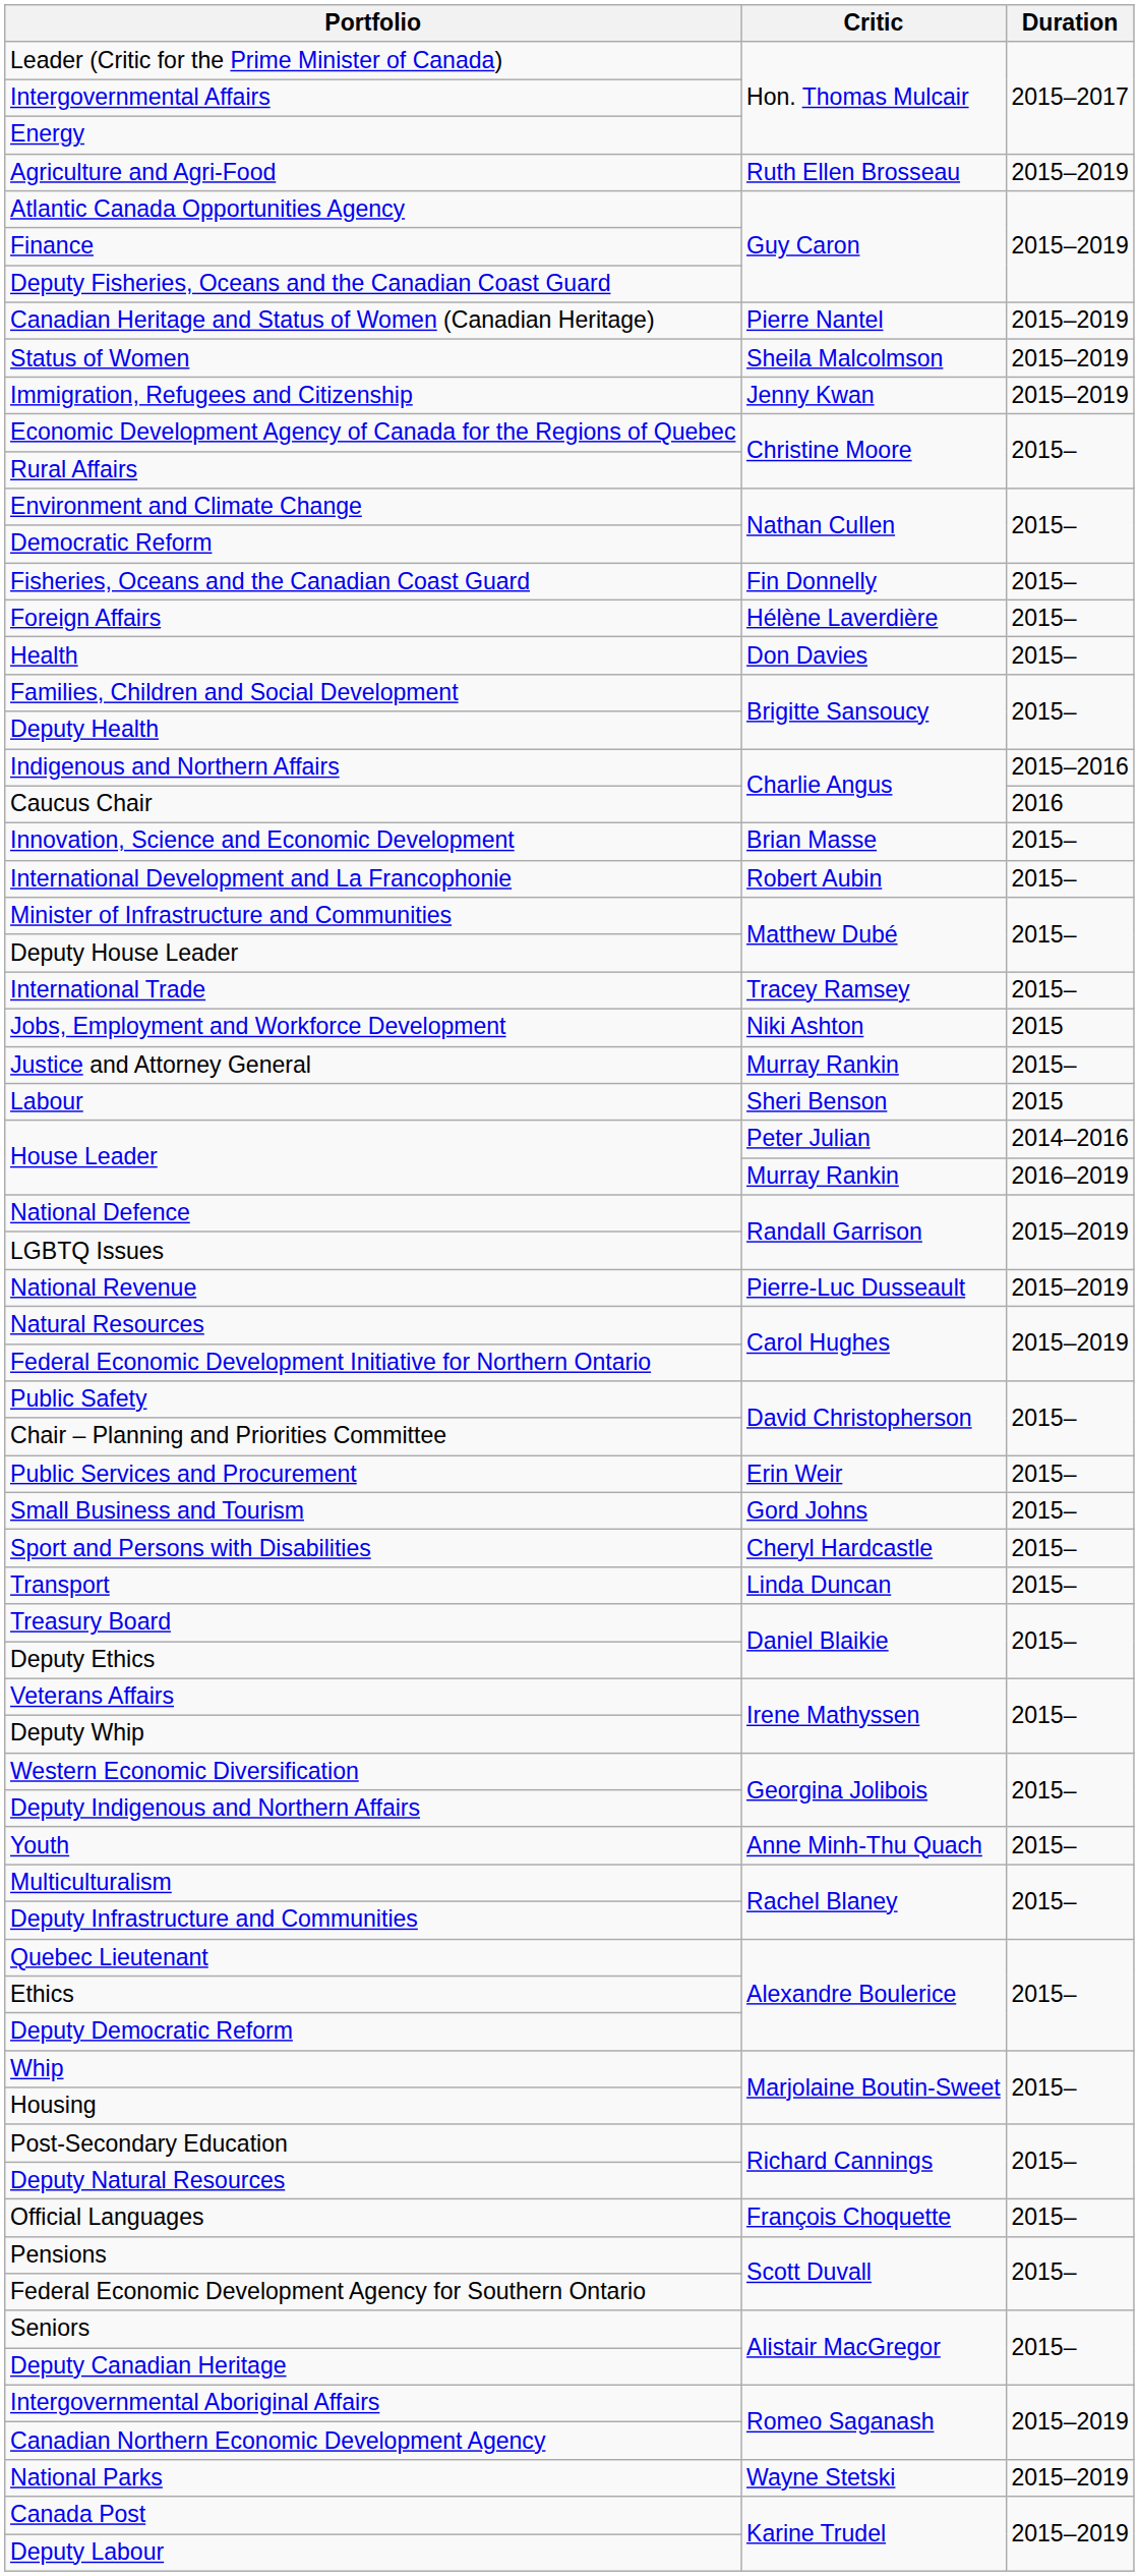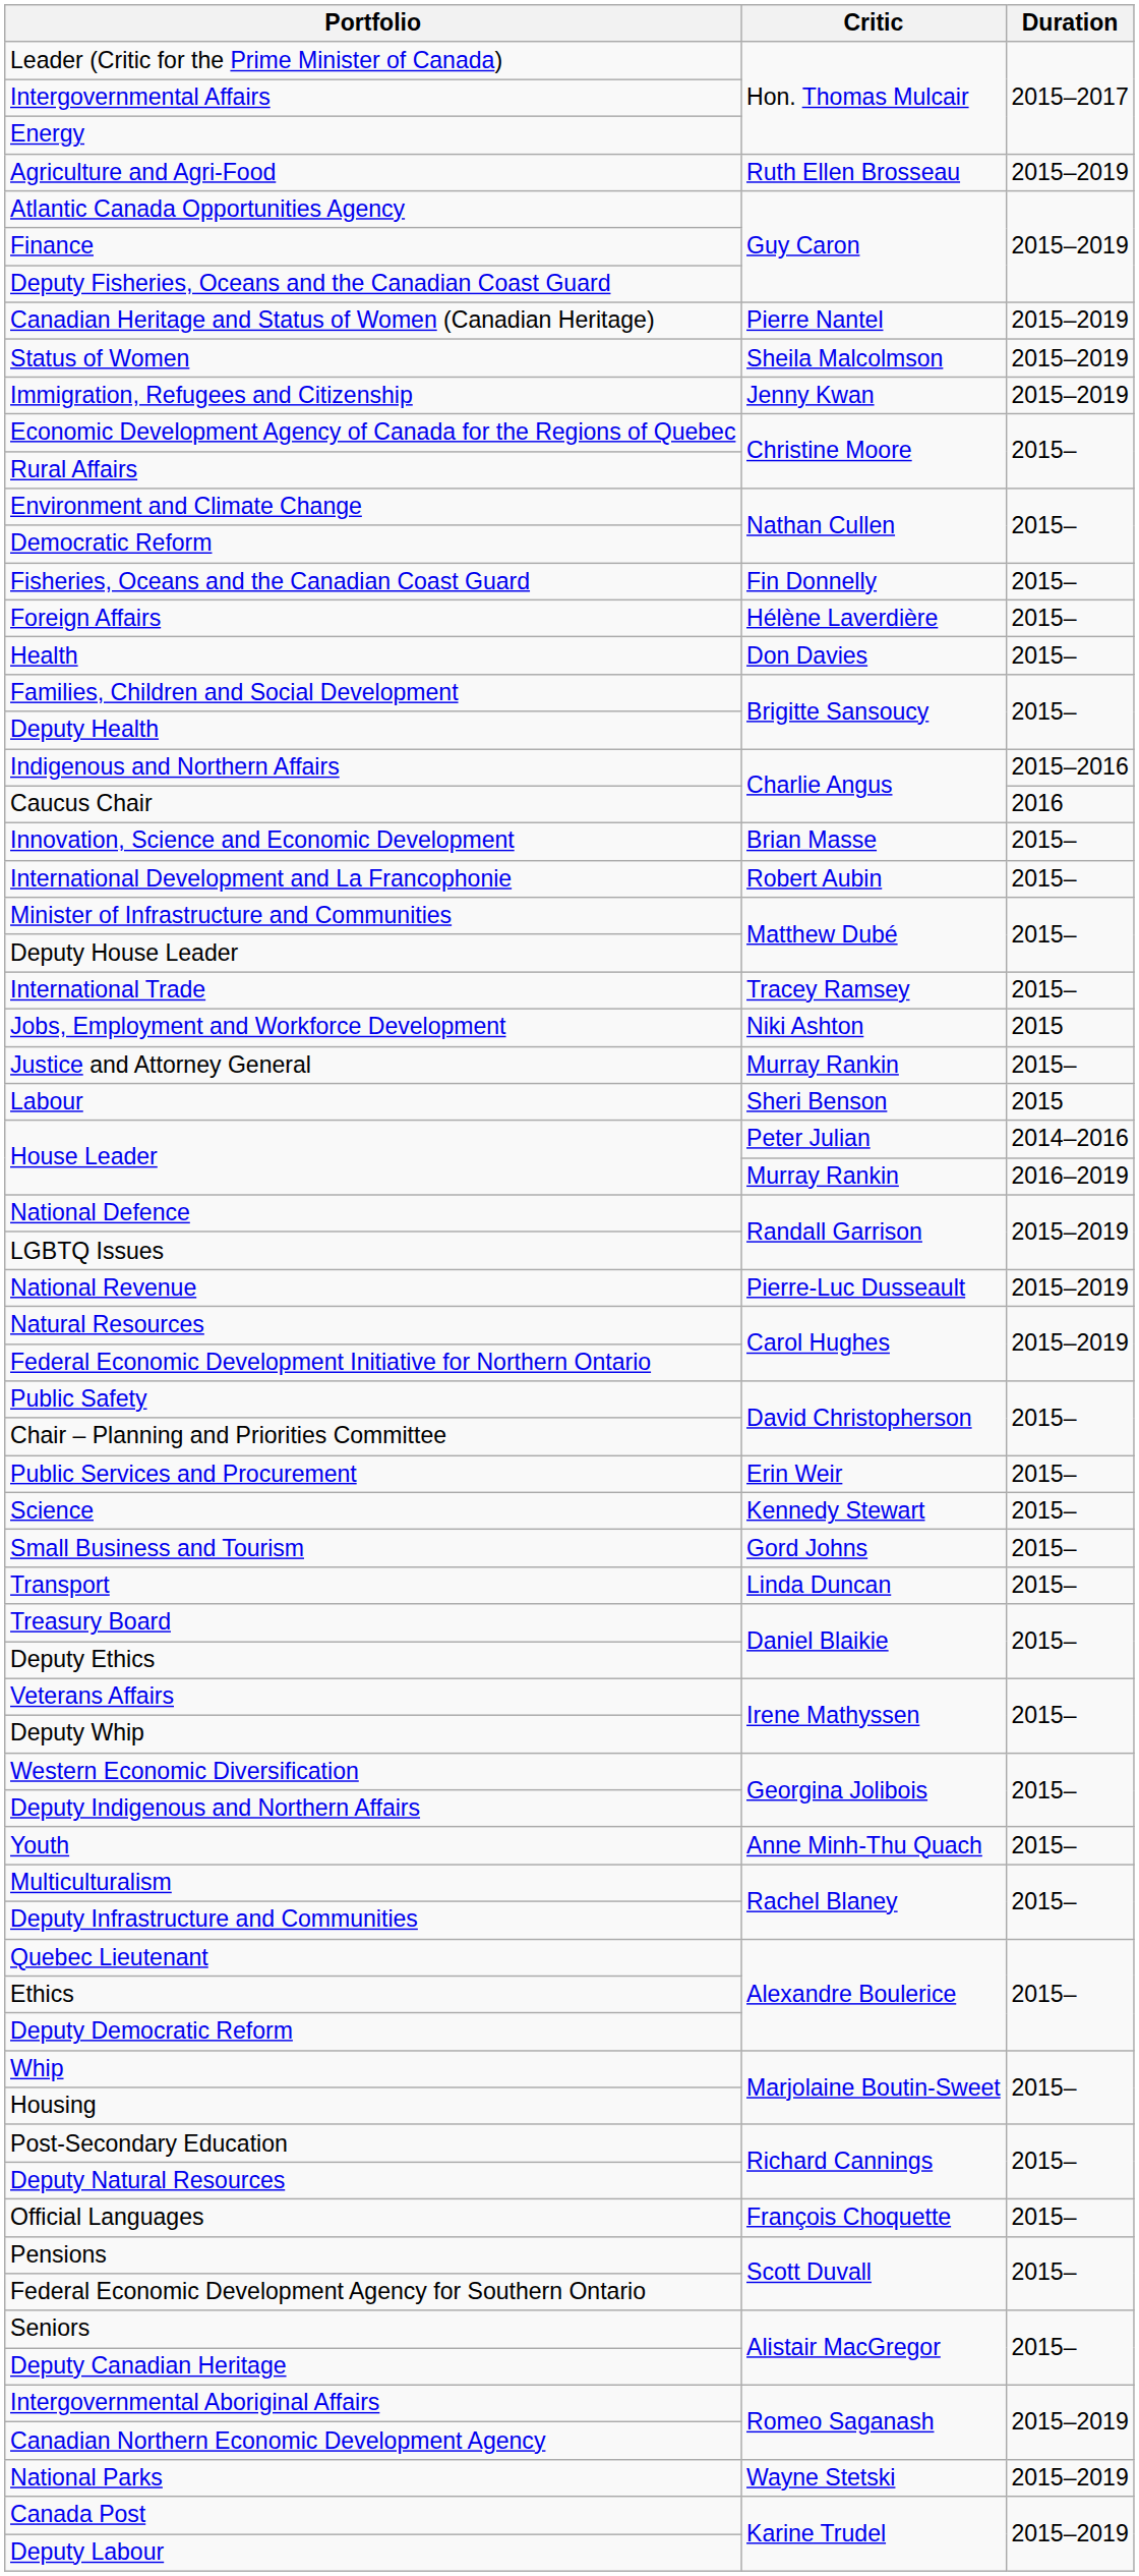 <table class="wikitable">
 <tr>
 <th>Portfolio</th>
 <th>Critic</th>
 <th>Duration</th>
 </tr>
 <tr>
 <td>Leader (Critic for the <a href='#'>Prime Minister of Canada</a>)</td>
 <td rowspan=3>Hon. <a href='#'>Thomas Mulcair</a></td>
 <td rowspan=3>2015–2017</td>
 </tr>
 <tr>
 <td><a href='#'>Intergovernmental Affairs</a></td>
 </tr>
 <tr>
 <td><a href='#'>Energy</a></td>
 </tr>
 <tr>
 <td><a href='#'>Agriculture and Agri-Food</a></td>
 <td><a href='#'>Ruth Ellen Brosseau</a></td>
 <td>2015–2019</td>
 </tr>
 <tr>
 <td><a href='#'>Atlantic Canada Opportunities Agency</a></td>
 <td rowspan=3><a href='#'>Guy Caron</a></td>
 <td rowspan=3>2015–2019</td>
 </tr>
 <tr>
 <td><a href='#'>Finance</a></td>
 </tr>
 <tr>
 <td><a href='#'>Deputy Fisheries, Oceans and the Canadian Coast Guard</a></td>
 </tr>
 <tr>
 <td><a href='#'>Canadian Heritage and Status of Women</a> (Canadian Heritage)</td>
 <td><a href='#'>Pierre Nantel</a></td>
 <td>2015–2019</td>
 </tr>
 <tr>
 <td><a href='#'>Status of Women</a></td>
 <td><a href='#'>Sheila Malcolmson</a></td>
 <td>2015–2019</td>
 </tr>
 <tr>
 <td><a href='#'>Immigration, Refugees and Citizenship</a></td>
 <td><a href='#'>Jenny Kwan</a></td>
 <td>2015–2019</td>
 </tr>
 <tr>
 <td><a href='#'>Economic Development Agency of Canada for the Regions of Quebec</a></td>
 <td rowspan=2><a href='#'>Christine Moore</a></td>
 <td rowspan=2>2015–</td>
 </tr>
 <tr>
 <td><a href='#'>Rural Affairs</a></td>
 </tr>
 <tr>
 <td><a href='#'>Environment and Climate Change</a></td>
 <td rowspan=2><a href='#'>Nathan Cullen</a></td>
 <td rowspan=2>2015–</td>
 </tr>
 <tr>
 <td><a href='#'>Democratic Reform</a></td>
 </tr>
 <tr>
 <td><a href='#'>Fisheries, Oceans and the Canadian Coast Guard</a></td>
 <td><a href='#'>Fin Donnelly</a></td>
 <td>2015–</td>
 </tr>
 <tr>
 <td><a href='#'>Foreign Affairs</a></td>
 <td><a href='#'>Hélène Laverdière</a></td>
 <td>2015–</td>
 </tr>
 <tr>
 <td><a href='#'>Health</a></td>
 <td><a href='#'>Don Davies</a></td>
 <td>2015–</td>
 </tr>
 <tr>
 <td><a href='#'>Families, Children and Social Development</a></td>
 <td rowspan=2><a href='#'>Brigitte Sansoucy</a></td>
 <td rowspan=2>2015–</td>
 </tr>
 <tr>
 <td><a href='#'>Deputy Health</a></td>
 </tr>
 <tr>
 <td><a href='#'>Indigenous and Northern Affairs</a></td>
 <td rowspan="2"><a href='#'>Charlie Angus</a></td>
 <td>2015–2016</td>
 </tr>
 <tr>
 <td>Caucus Chair</td>
 <td>2016</td>
 </tr>
 <tr>
 <td><a href='#'>Innovation, Science and Economic Development</a></td>
 <td><a href='#'>Brian Masse</a></td>
 <td>2015–</td>
 </tr>
 <tr>
 <td><a href='#'>International Development and La Francophonie</a></td>
 <td><a href='#'>Robert Aubin</a></td>
 <td>2015–</td>
 </tr>
 <tr>
 <td><a href='#'>Minister of Infrastructure and Communities</a></td>
 <td rowspan=2><a href='#'>Matthew Dubé</a></td>
 <td rowspan=2>2015–</td>
 </tr>
 <tr>
 <td>Deputy House Leader</td>
 </tr>
 <tr>
 <td><a href='#'>International Trade</a></td>
 <td><a href='#'>Tracey Ramsey</a></td>
 <td>2015–</td>
 </tr>
 <tr>
 <td><a href='#'>Jobs, Employment and Workforce Development</a></td>
 <td><a href='#'>Niki Ashton</a></td>
 <td>2015</td>
 </tr>
 <tr>
 <td><a href='#'>Justice</a> and Attorney General</td>
 <td><a href='#'>Murray Rankin</a></td>
 <td>2015–</td>
 </tr>
 <tr>
 <td><a href='#'>Labour</a></td>
 <td><a href='#'>Sheri Benson</a></td>
 <td>2015</td>
 </tr>
 <tr>
 <td rowspan="2"><a href='#'>House Leader</a></td>
 <td><a href='#'>Peter Julian</a></td>
 <td>2014–2016</td>
 </tr>
 <tr>
 <td><a href='#'>Murray Rankin</a></td>
 <td>2016–2019</td>
 </tr>
 <tr>
 <td><a href='#'>National Defence</a></td>
 <td rowspan=2><a href='#'>Randall Garrison</a></td>
 <td rowspan=2>2015–2019</td>
 </tr>
 <tr>
 <td>LGBTQ Issues</td>
 </tr>
 <tr>
 <td><a href='#'>National Revenue</a></td>
 <td><a href='#'>Pierre-Luc Dusseault</a></td>
 <td>2015–2019</td>
 </tr>
 <tr>
 <td><a href='#'>Natural Resources</a></td>
 <td rowspan=2><a href='#'>Carol Hughes</a></td>
 <td rowspan=2>2015–2019</td>
 </tr>
 <tr>
 <td><a href='#'>Federal Economic Development Initiative for Northern Ontario</a></td>
 </tr>
 <tr>
 <td><a href='#'>Public Safety</a></td>
 <td rowspan=2><a href='#'>David Christopherson</a></td>
 <td rowspan=2>2015–</td>
 </tr>
 <tr>
 <td>Chair – Planning and Priorities Committee</td>
 </tr>
 <tr>
 <td><a href='#'>Public Services and Procurement</a></td>
 <td><a href='#'>Erin Weir</a></td>
 <td>2015–</td>
 </tr>
 <tr>
-<td><a href='#'>Small Business and Tourism</a></td>
-<td><a href='#'>Gord Johns</a></td>
+<td><a href='#'>Science</a></td>
+<td><a href='#'>Kennedy Stewart</a></td>
 <td>2015–</td>
 </tr>
 <tr>
-<td><a href='#'>Sport and Persons with Disabilities</a></td>
-<td><a href='#'>Cheryl Hardcastle</a></td>
+<td><a href='#'>Small Business and Tourism</a></td>
+<td><a href='#'>Gord Johns</a></td>
 <td>2015–</td>
 </tr>
 <tr>
 <td><a href='#'>Transport</a></td>
 <td><a href='#'>Linda Duncan</a></td>
 <td>2015–</td>
 </tr>
 <tr>
 <td><a href='#'>Treasury Board</a></td>
 <td rowspan=2><a href='#'>Daniel Blaikie</a></td>
 <td rowspan=2>2015–</td>
 </tr>
 <tr>
 <td>Deputy Ethics</td>
 </tr>
 <tr>
 <td><a href='#'>Veterans Affairs</a></td>
 <td rowspan=2><a href='#'>Irene Mathyssen</a></td>
 <td rowspan=2>2015–</td>
 </tr>
 <tr>
 <td>Deputy Whip</td>
 </tr>
 <tr>
 <td><a href='#'>Western Economic Diversification</a></td>
 <td rowspan=2><a href='#'>Georgina Jolibois</a></td>
 <td rowspan=2>2015–</td>
 </tr>
 <tr>
 <td><a href='#'>Deputy Indigenous and Northern Affairs</a></td>
 </tr>
 <tr>
 <td><a href='#'>Youth</a></td>
 <td><a href='#'>Anne Minh-Thu Quach</a></td>
 <td>2015–</td>
 </tr>
 <tr>
 <td><a href='#'>Multiculturalism</a></td>
 <td rowspan=2><a href='#'>Rachel Blaney</a></td>
 <td rowspan=2>2015–</td>
 </tr>
 <tr>
 <td><a href='#'>Deputy Infrastructure and Communities</a></td>
 </tr>
 <tr>
 <td><a href='#'>Quebec Lieutenant</a></td>
 <td rowspan=3><a href='#'>Alexandre Boulerice</a></td>
 <td rowspan=3>2015–</td>
 </tr>
 <tr>
 <td>Ethics</td>
 </tr>
 <tr>
 <td><a href='#'>Deputy Democratic Reform</a></td>
 </tr>
 <tr>
 <td><a href='#'>Whip</a></td>
 <td rowspan=2><a href='#'>Marjolaine Boutin-Sweet</a></td>
 <td rowspan=2>2015–</td>
 </tr>
 <tr>
 <td>Housing</td>
 </tr>
 <tr>
 <td>Post-Secondary Education</td>
 <td rowspan=2><a href='#'>Richard Cannings</a></td>
 <td rowspan=2>2015–</td>
 </tr>
 <tr>
 <td><a href='#'>Deputy Natural Resources</a></td>
 </tr>
 <tr>
 <td>Official Languages</td>
 <td><a href='#'>François Choquette</a></td>
 <td>2015–</td>
 </tr>
 <tr>
 <td>Pensions</td>
 <td rowspan=2><a href='#'>Scott Duvall</a></td>
 <td rowspan=2>2015–</td>
 </tr>
 <tr>
 <td>Federal Economic Development Agency for Southern Ontario</td>
 </tr>
 <tr>
 <td>Seniors</td>
 <td rowspan=2><a href='#'>Alistair MacGregor</a></td>
 <td rowspan=2>2015–</td>
 </tr>
 <tr>
 <td><a href='#'>Deputy Canadian Heritage</a></td>
 </tr>
 <tr>
 <td><a href='#'>Intergovernmental Aboriginal Affairs</a></td>
 <td rowspan=2><a href='#'>Romeo Saganash</a></td>
 <td rowspan=2>2015–2019</td>
 </tr>
 <tr>
 <td><a href='#'>Canadian Northern Economic Development Agency</a></td>
 </tr>
 <tr>
 <td><a href='#'>National Parks</a></td>
 <td><a href='#'>Wayne Stetski</a></td>
 <td>2015–2019</td>
 </tr>
 <tr>
 <td><a href='#'>Canada Post</a></td>
 <td rowspan=2><a href='#'>Karine Trudel</a></td>
 <td rowspan=2>2015–2019</td>
 </tr>
 <tr>
 <td><a href='#'>Deputy Labour</a></td>
 </tr>
 </table>
